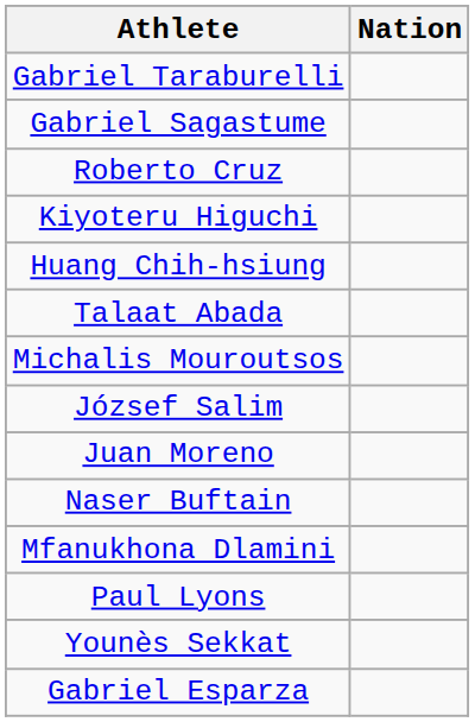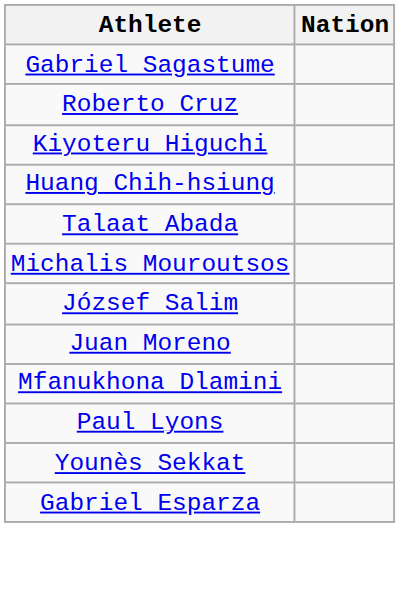 <table class="wikitable sortable  mw-collapsible mw-collapsed" style="text-align:center">
 <tr>
 <th>Athlete</th>
 <th>Nation</th>
-</tr>
-<tr>
-<td><a href='#'>Gabriel Taraburelli</a></td>
-<td></td>
 </tr>
 <tr>
 <td><a href='#'>Gabriel Sagastume</a></td>
 <td></td>
 </tr>
 <tr>
 <td><a href='#'>Roberto Cruz</a></td>
 <td></td>
 </tr>
 <tr>
 <td><a href='#'>Kiyoteru Higuchi</a></td>
 <td></td>
 </tr>
 <tr>
 <td><a href='#'>Huang Chih-hsiung</a></td>
 <td></td>
 </tr>
 <tr>
 <td><a href='#'>Talaat Abada</a></td>
 <td></td>
 </tr>
 <tr>
 <td><a href='#'>Michalis Mouroutsos</a></td>
 <td></td>
 </tr>
 <tr>
 <td><a href='#'>József Salim</a></td>
 <td></td>
 </tr>
 <tr>
 <td><a href='#'>Juan Moreno</a></td>
 <td></td>
 </tr>
 <tr>
-<td><a href='#'>Naser Buftain</a></td>
-<td></td>
-</tr>
-<tr>
 <td><a href='#'>Mfanukhona Dlamini</a></td>
 <td></td>
 </tr>
 <tr>
 <td><a href='#'>Paul Lyons</a></td>
 <td></td>
 </tr>
 <tr>
 <td><a href='#'>Younès Sekkat</a></td>
 <td></td>
 </tr>
 <tr>
 <td><a href='#'>Gabriel Esparza</a></td>
 <td></td>
 </tr>
 </table>
